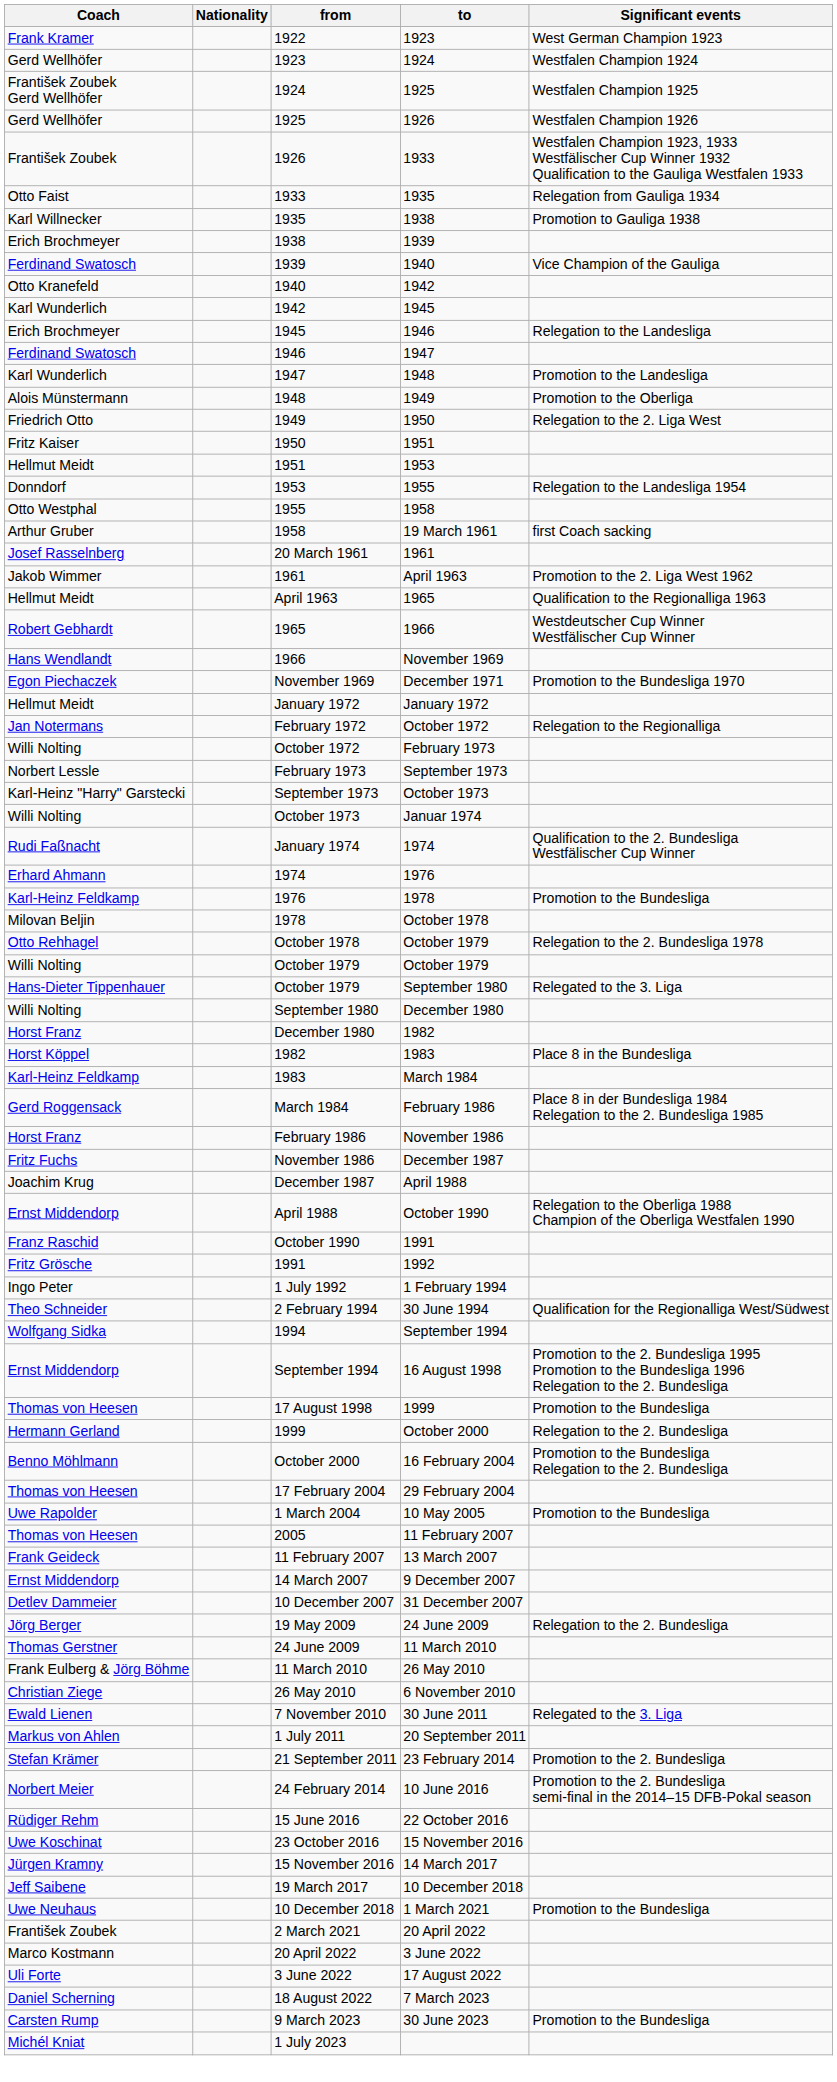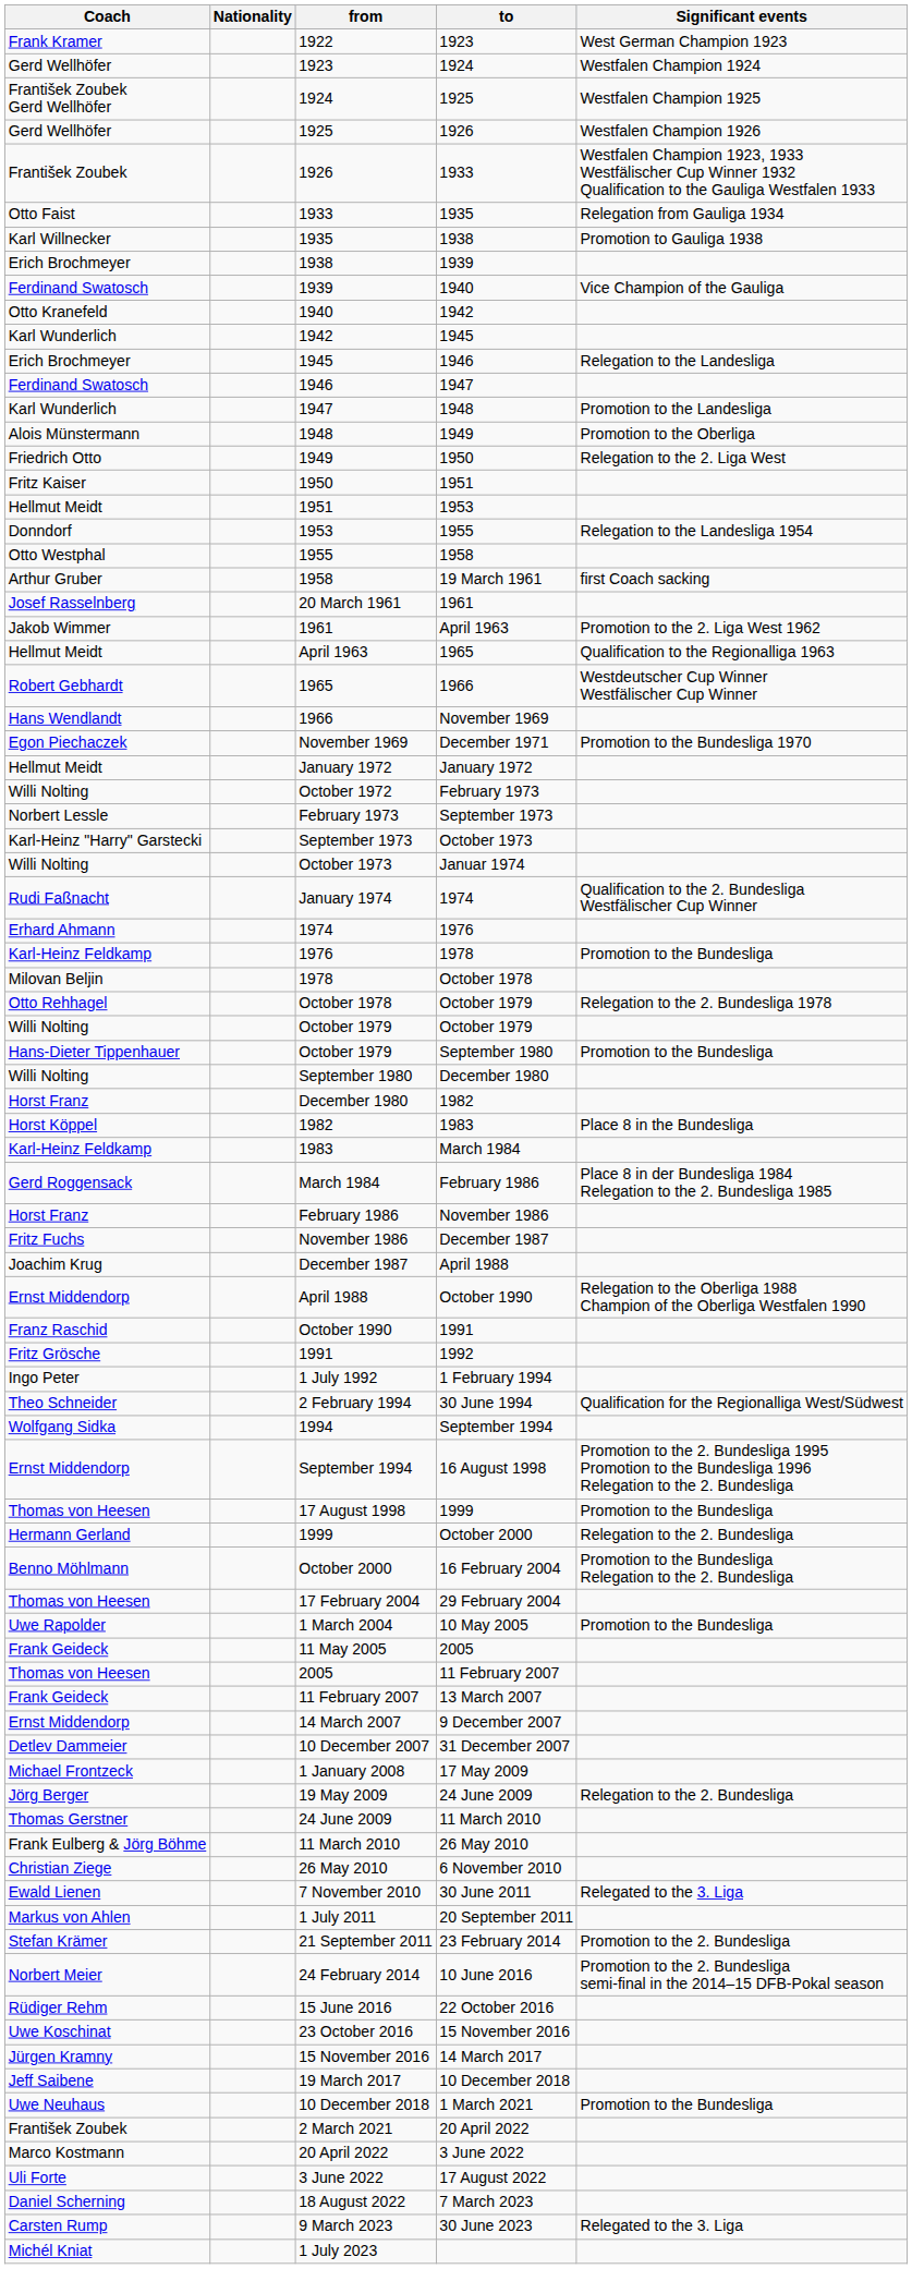 <table class="wikitable">
 <tr style="background-color:#CEDAF2;">
 <th>Coach</th>
 <th>Nationality</th>
 <th>from</th>
 <th>to</th>
 <th>Significant events</th>
 </tr>
 <tr>
 <td><a href='#'>Frank Kramer</a></td>
 <td style="text-align:center;"></td>
 <td>1922</td>
 <td>1923</td>
 <td>West German Champion 1923</td>
 </tr>
 <tr>
 <td>Gerd Wellhöfer</td>
 <td style="text-align:center;"></td>
 <td>1923</td>
 <td>1924</td>
 <td>Westfalen Champion 1924</td>
 </tr>
 <tr>
 <td>František Zoubek <br> Gerd Wellhöfer</td>
 <td style="text-align:center;"> <br> </td>
 <td>1924</td>
 <td>1925</td>
 <td>Westfalen Champion 1925</td>
 </tr>
 <tr>
 <td>Gerd Wellhöfer</td>
 <td style="text-align:center;"></td>
 <td>1925</td>
 <td>1926</td>
 <td>Westfalen Champion 1926</td>
 </tr>
 <tr>
 <td>František Zoubek</td>
 <td style="text-align:center;"></td>
 <td>1926</td>
 <td>1933</td>
 <td>Westfalen Champion 1923, 1933 <br> Westfälischer Cup Winner 1932 <br> Qualification to the Gauliga Westfalen 1933</td>
 </tr>
 <tr>
 <td>Otto Faist</td>
 <td style="text-align:center;"></td>
 <td>1933</td>
 <td>1935</td>
 <td>Relegation from Gauliga 1934</td>
 </tr>
 <tr>
 <td>Karl Willnecker</td>
 <td style="text-align:center;"></td>
 <td>1935</td>
 <td>1938</td>
 <td>Promotion to Gauliga 1938</td>
 </tr>
 <tr>
 <td>Erich Brochmeyer</td>
 <td style="text-align:center;"></td>
 <td>1938</td>
 <td>1939</td>
 <td></td>
 </tr>
 <tr>
 <td><a href='#'>Ferdinand Swatosch</a></td>
 <td style="text-align:center;"></td>
 <td>1939</td>
 <td>1940</td>
 <td>Vice Champion of the Gauliga</td>
 </tr>
 <tr>
 <td>Otto Kranefeld</td>
 <td style="text-align:center;"></td>
 <td>1940</td>
 <td>1942</td>
 <td></td>
 </tr>
 <tr>
 <td>Karl Wunderlich</td>
 <td style="text-align:center;"></td>
 <td>1942</td>
 <td>1945</td>
 <td></td>
 </tr>
 <tr>
 <td>Erich Brochmeyer</td>
 <td style="text-align:center;"></td>
 <td>1945</td>
 <td>1946</td>
 <td>Relegation to the Landesliga</td>
 </tr>
 <tr>
 <td><a href='#'>Ferdinand Swatosch</a></td>
 <td style="text-align:center;"></td>
 <td>1946</td>
 <td>1947</td>
 <td></td>
 </tr>
 <tr>
 <td>Karl Wunderlich</td>
 <td style="text-align:center;"></td>
 <td>1947</td>
 <td>1948</td>
 <td>Promotion to the Landesliga</td>
 </tr>
 <tr>
 <td>Alois Münstermann</td>
 <td style="text-align:center;"></td>
 <td>1948</td>
 <td>1949</td>
 <td>Promotion to the Oberliga</td>
 </tr>
 <tr>
 <td>Friedrich Otto</td>
 <td style="text-align:center;"></td>
 <td>1949</td>
 <td>1950</td>
 <td>Relegation to the 2. Liga West</td>
 </tr>
 <tr>
 <td>Fritz Kaiser</td>
 <td style="text-align:center;"></td>
 <td>1950</td>
 <td>1951</td>
 <td></td>
 </tr>
 <tr>
 <td>Hellmut Meidt</td>
 <td style="text-align:center;"></td>
 <td>1951</td>
 <td>1953</td>
 <td></td>
 </tr>
 <tr>
 <td>Donndorf</td>
 <td style="text-align:center;"></td>
 <td>1953</td>
 <td>1955</td>
 <td>Relegation to the Landesliga 1954</td>
 </tr>
 <tr>
 <td>Otto Westphal</td>
 <td style="text-align:center;"></td>
 <td>1955</td>
 <td>1958</td>
 <td></td>
 </tr>
 <tr>
 <td>Arthur Gruber</td>
 <td style="text-align:center;"></td>
 <td>1958</td>
 <td>19 March 1961</td>
 <td>first Coach sacking</td>
 </tr>
 <tr>
 <td><a href='#'>Josef Rasselnberg</a></td>
 <td style="text-align:center;"></td>
 <td>20 March 1961</td>
 <td>1961</td>
 <td></td>
 </tr>
 <tr>
 <td>Jakob Wimmer</td>
 <td style="text-align:center;"></td>
 <td>1961</td>
 <td>April 1963</td>
 <td>Promotion to the 2. Liga West 1962</td>
 </tr>
 <tr>
 <td>Hellmut Meidt</td>
 <td style="text-align:center;"></td>
 <td>April 1963</td>
 <td>1965</td>
 <td>Qualification to the Regionalliga 1963</td>
 </tr>
 <tr>
 <td><a href='#'>Robert Gebhardt</a></td>
 <td style="text-align:center;"></td>
 <td>1965</td>
 <td>1966</td>
 <td>Westdeutscher Cup Winner <br> Westfälischer Cup Winner</td>
 </tr>
 <tr>
 <td><a href='#'>Hans Wendlandt</a></td>
 <td style="text-align:center;"></td>
 <td>1966</td>
 <td>November 1969</td>
 <td></td>
 </tr>
 <tr>
 <td><a href='#'>Egon Piechaczek</a></td>
 <td style="text-align:center;"></td>
 <td>November 1969</td>
 <td>December 1971</td>
 <td>Promotion to the Bundesliga 1970</td>
 </tr>
 <tr>
 <td>Hellmut Meidt</td>
 <td style="text-align:center;"></td>
 <td>January 1972</td>
 <td>January 1972</td>
 <td></td>
 </tr>
 <tr>
-<td><a href='#'>Jan Notermans</a></td>
-<td style="text-align:center;"></td>
-<td>February 1972</td>
-<td>October 1972</td>
-<td>Relegation to the Regionalliga</td>
-</tr>
-<tr>
 <td>Willi Nolting</td>
 <td style="text-align:center;"></td>
 <td>October 1972</td>
 <td>February 1973</td>
 <td></td>
 </tr>
 <tr>
 <td>Norbert Lessle</td>
 <td style="text-align:center;"></td>
 <td>February 1973</td>
 <td>September 1973</td>
 <td></td>
 </tr>
 <tr>
 <td>Karl-Heinz "Harry" Garstecki</td>
 <td style="text-align:center;"></td>
 <td>September 1973</td>
 <td>October 1973</td>
 <td></td>
 </tr>
 <tr>
 <td>Willi Nolting</td>
 <td style="text-align:center;"></td>
 <td>October 1973</td>
 <td>Januar 1974</td>
 <td></td>
 </tr>
 <tr>
 <td><a href='#'>Rudi Faßnacht</a></td>
 <td style="text-align:center;"></td>
 <td>January 1974</td>
 <td>1974</td>
 <td>Qualification to the 2. Bundesliga <br> Westfälischer Cup Winner</td>
 </tr>
 <tr>
 <td><a href='#'>Erhard Ahmann</a></td>
 <td style="text-align:center;"></td>
 <td>1974</td>
 <td>1976</td>
 <td></td>
 </tr>
 <tr>
 <td><a href='#'>Karl-Heinz Feldkamp</a></td>
 <td style="text-align:center;"></td>
 <td>1976</td>
 <td>1978</td>
 <td>Promotion to the Bundesliga</td>
 </tr>
 <tr>
 <td>Milovan Beljin</td>
 <td style="text-align:center;"></td>
 <td>1978</td>
 <td>October 1978</td>
 <td></td>
 </tr>
 <tr>
 <td><a href='#'>Otto Rehhagel</a></td>
 <td style="text-align:center;"></td>
 <td>October 1978</td>
 <td>October 1979</td>
 <td>Relegation to the 2. Bundesliga 1978</td>
 </tr>
 <tr>
 <td>Willi Nolting</td>
 <td style="text-align:center;"></td>
 <td>October 1979</td>
 <td>October 1979</td>
 <td></td>
 </tr>
 <tr>
 <td><a href='#'>Hans-Dieter Tippenhauer</a></td>
 <td style="text-align:center;"></td>
 <td>October 1979</td>
 <td>September 1980</td>
-<td>Relegated to the 3. Liga</td>
+<td>Promotion to the Bundesliga</td>
 </tr>
 <tr>
 <td>Willi Nolting</td>
 <td style="text-align:center;"></td>
 <td>September 1980</td>
 <td>December 1980</td>
 <td></td>
 </tr>
 <tr>
 <td><a href='#'>Horst Franz</a></td>
 <td style="text-align:center;"></td>
 <td>December 1980</td>
 <td>1982</td>
 <td></td>
 </tr>
 <tr>
 <td><a href='#'>Horst Köppel</a></td>
 <td style="text-align:center;"></td>
 <td>1982</td>
 <td>1983</td>
 <td>Place 8 in the Bundesliga</td>
 </tr>
 <tr>
 <td><a href='#'>Karl-Heinz Feldkamp</a></td>
 <td style="text-align:center;"></td>
 <td>1983</td>
 <td>March 1984</td>
 <td></td>
 </tr>
 <tr>
 <td><a href='#'>Gerd Roggensack</a></td>
 <td style="text-align:center;"></td>
 <td>March 1984</td>
 <td>February 1986</td>
 <td>Place 8 in der Bundesliga 1984 <br> Relegation to the 2. Bundesliga 1985</td>
 </tr>
 <tr>
 <td><a href='#'>Horst Franz</a></td>
 <td style="text-align:center;"></td>
 <td>February 1986</td>
 <td>November 1986</td>
 <td></td>
 </tr>
 <tr>
 <td><a href='#'>Fritz Fuchs</a></td>
 <td style="text-align:center;"></td>
 <td>November 1986</td>
 <td>December 1987</td>
 <td></td>
 </tr>
 <tr>
 <td>Joachim Krug</td>
 <td style="text-align:center;"></td>
 <td>December 1987</td>
 <td>April 1988</td>
 <td></td>
 </tr>
 <tr>
 <td><a href='#'>Ernst Middendorp</a></td>
 <td style="text-align:center;"></td>
 <td>April 1988</td>
 <td>October 1990</td>
 <td>Relegation to the Oberliga 1988 <br> Champion of the Oberliga Westfalen 1990</td>
 </tr>
 <tr>
 <td><a href='#'>Franz Raschid</a></td>
 <td style="text-align:center;"></td>
 <td>October 1990</td>
 <td>1991</td>
 <td></td>
 </tr>
 <tr>
 <td><a href='#'>Fritz Grösche</a></td>
 <td style="text-align:center;"></td>
 <td>1991</td>
 <td>1992</td>
 <td></td>
 </tr>
 <tr>
 <td>Ingo Peter</td>
 <td style="text-align:center;"></td>
 <td>1 July 1992</td>
 <td>1 February 1994</td>
 <td></td>
 </tr>
 <tr>
 <td><a href='#'>Theo Schneider</a></td>
 <td style="text-align:center;"></td>
 <td>2 February 1994</td>
 <td>30 June 1994</td>
 <td>Qualification for the Regionalliga West/Südwest</td>
 </tr>
 <tr>
 <td><a href='#'>Wolfgang Sidka</a></td>
 <td style="text-align:center;"></td>
 <td>1994</td>
 <td>September 1994</td>
 <td></td>
 </tr>
 <tr>
 <td><a href='#'>Ernst Middendorp</a></td>
 <td style="text-align:center;"></td>
 <td>September 1994</td>
 <td>16 August 1998</td>
 <td>Promotion to the 2. Bundesliga 1995 <br> Promotion to the Bundesliga 1996 <br> Relegation to the 2. Bundesliga</td>
 </tr>
 <tr>
 <td><a href='#'>Thomas von Heesen</a></td>
 <td style="text-align:center;"></td>
 <td>17 August 1998</td>
 <td>1999</td>
 <td>Promotion to the Bundesliga</td>
 </tr>
 <tr>
 <td><a href='#'>Hermann Gerland</a></td>
 <td style="text-align:center;"></td>
 <td>1999</td>
 <td>October 2000</td>
 <td>Relegation to the 2. Bundesliga</td>
 </tr>
 <tr>
 <td><a href='#'>Benno Möhlmann</a></td>
 <td style="text-align:center;"></td>
 <td>October 2000</td>
 <td>16 February 2004</td>
 <td>Promotion to the Bundesliga <br> Relegation to the 2. Bundesliga</td>
 </tr>
 <tr>
 <td><a href='#'>Thomas von Heesen</a></td>
 <td style="text-align:center;"></td>
 <td>17 February 2004</td>
 <td>29 February 2004</td>
 <td></td>
 </tr>
 <tr>
 <td><a href='#'>Uwe Rapolder</a></td>
 <td style="text-align:center;"></td>
 <td>1 March 2004</td>
 <td>10 May 2005</td>
 <td>Promotion to the Bundesliga</td>
 </tr>
 <tr>
+<td><a href='#'>Frank Geideck</a></td>
+<td style="text-align:center;"></td>
+<td>11 May 2005</td>
+<td>2005</td>
+<td></td>
+</tr>
+<tr>
 <td><a href='#'>Thomas von Heesen</a></td>
 <td style="text-align:center;"></td>
 <td>2005</td>
 <td>11 February 2007</td>
 <td></td>
 </tr>
 <tr>
 <td><a href='#'>Frank Geideck</a></td>
 <td style="text-align:center;"></td>
 <td>11 February 2007</td>
 <td>13 March 2007</td>
 <td></td>
 </tr>
 <tr>
 <td><a href='#'>Ernst Middendorp</a></td>
 <td style="text-align:center;"></td>
 <td>14 March 2007</td>
 <td>9 December 2007</td>
 <td></td>
 </tr>
 <tr>
 <td><a href='#'>Detlev Dammeier</a></td>
 <td style="text-align:center;"></td>
 <td>10 December 2007</td>
 <td>31 December 2007</td>
+<td></td>
+</tr>
+<tr>
+<td><a href='#'>Michael Frontzeck</a></td>
+<td style="text-align:center;"></td>
+<td>1 January 2008</td>
+<td>17 May 2009</td>
 <td></td>
 </tr>
 <tr>
 <td><a href='#'>Jörg Berger</a></td>
 <td style="text-align:center;"></td>
 <td>19 May 2009</td>
 <td>24 June 2009</td>
 <td>Relegation to the 2. Bundesliga</td>
 </tr>
 <tr>
 <td><a href='#'>Thomas Gerstner</a></td>
 <td style="text-align:center;"></td>
 <td>24 June 2009</td>
 <td>11 March 2010</td>
 <td></td>
 </tr>
 <tr>
 <td>Frank Eulberg & <a href='#'>Jörg Böhme</a></td>
 <td style="text-align:center;"></td>
 <td>11 March 2010</td>
 <td>26 May 2010</td>
 <td></td>
 </tr>
 <tr>
 <td><a href='#'>Christian Ziege</a></td>
 <td style="text-align:center;"></td>
 <td>26 May 2010</td>
 <td>6 November 2010</td>
 <td></td>
 </tr>
 <tr>
 <td><a href='#'>Ewald Lienen</a></td>
 <td style="text-align:center;"></td>
 <td>7 November 2010</td>
 <td>30 June 2011</td>
 <td>Relegated to the <a href='#'>3. Liga</a></td>
 </tr>
 <tr>
 <td><a href='#'>Markus von Ahlen</a></td>
 <td style="text-align:center;"></td>
 <td>1 July 2011</td>
 <td>20 September 2011</td>
 <td></td>
 </tr>
 <tr>
 <td><a href='#'>Stefan Krämer</a></td>
 <td style="text-align:center;"></td>
 <td>21 September 2011</td>
 <td>23 February 2014</td>
 <td>Promotion to the 2. Bundesliga</td>
 </tr>
 <tr>
 <td><a href='#'>Norbert Meier</a></td>
 <td style="text-align:center;"></td>
 <td>24 February 2014</td>
 <td>10 June 2016</td>
 <td>Promotion to the 2. Bundesliga<br>semi-final in the 2014–15 DFB-Pokal season</td>
 </tr>
 <tr>
 <td><a href='#'>Rüdiger Rehm</a></td>
 <td style="text-align:center;"></td>
 <td>15 June 2016</td>
 <td>22 October 2016</td>
 <td></td>
 </tr>
 <tr>
 <td><a href='#'>Uwe Koschinat</a></td>
 <td style="text-align:center;"></td>
 <td>23 October 2016</td>
 <td>15 November 2016</td>
 <td></td>
 </tr>
 <tr>
 <td><a href='#'>Jürgen Kramny</a></td>
 <td style="text-align:center;"></td>
 <td>15 November 2016</td>
 <td>14 March 2017</td>
 <td></td>
 </tr>
 <tr>
 <td><a href='#'>Jeff Saibene</a></td>
 <td style="text-align:center;"></td>
 <td>19 March 2017</td>
 <td>10 December 2018</td>
 <td></td>
 </tr>
 <tr>
 <td><a href='#'>Uwe Neuhaus</a></td>
 <td style="text-align:center;"></td>
 <td>10 December 2018</td>
 <td>1 March 2021</td>
 <td>Promotion to the Bundesliga</td>
 </tr>
 <tr>
 <td>František Zoubek</td>
 <td style="text-align:center;"></td>
 <td>2 March 2021</td>
 <td>20 April 2022</td>
 <td></td>
 </tr>
 <tr>
 <td>Marco Kostmann</td>
 <td style="text-align:center;"></td>
 <td>20 April 2022</td>
 <td>3 June 2022</td>
 <td></td>
 </tr>
 <tr>
 <td><a href='#'>Uli Forte</a></td>
 <td style="text-align:center;"></td>
 <td>3 June 2022</td>
 <td>17 August 2022</td>
 <td></td>
 </tr>
 <tr>
 <td><a href='#'>Daniel Scherning</a></td>
 <td style="text-align:center;"></td>
 <td>18 August 2022</td>
 <td>7 March 2023</td>
 <td></td>
 </tr>
 <tr>
 <td><a href='#'>Carsten Rump</a></td>
 <td style="text-align:center;"></td>
 <td>9 March 2023</td>
 <td>30 June 2023</td>
-<td>Promotion to the Bundesliga</td>
+<td>Relegated to the 3. Liga</td>
 </tr>
 <tr>
 <td><a href='#'>Michél Kniat</a></td>
 <td style="text-align:center;"></td>
 <td>1 July 2023</td>
 <td></td>
 <td></td>
 </tr>
 </table>
